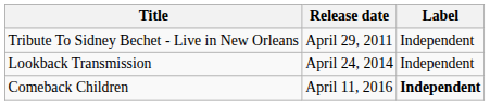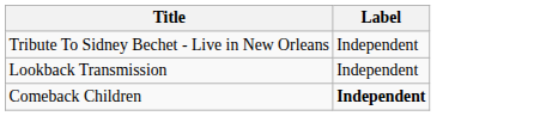 <table class="wikitable">
 <tr>
 <th>Title</th>
-<th>Release date</th>
 <th>Label</th>
 </tr>
 <tr>
 <td>Tribute To Sidney Bechet - Live in New Orleans</td>
-<td>April 29, 2011</td>
 <td>Independent</td>
 </tr>
 <tr>
 <td>Lookback Transmission</td>
-<td>April 24, 2014</td>
 <td>Independent</td>
 </tr>
 <tr>
 <td>Comeback Children</td>
-<td>April 11, 2016</td>
 <td><strong>Independent</strong></td>
 </tr>
 </table>
